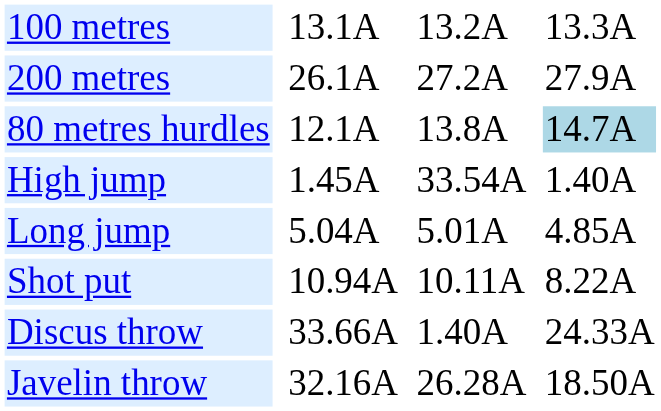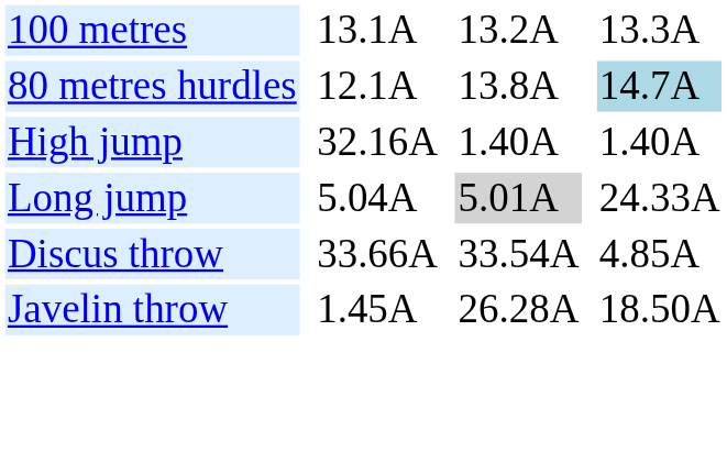 <table>
 <tr>
 <td bgcolor = DDEEFF><a href='#'>100 metres</a></td>
 <td></td>
 <td>13.1A</td>
 <td></td>
 <td>13.2A</td>
 <td></td>
 <td>13.3A</td>
-</tr>
-<tr>
-<td bgcolor = DDEEFF><a href='#'>200 metres</a></td>
-<td></td>
-<td>26.1A</td>
-<td></td>
-<td>27.2A</td>
-<td></td>
-<td>27.9A</td>
 </tr>
 <tr>
 <td bgcolor = DDEEFF><a href='#'>80 metres hurdles</a></td>
 <td></td>
 <td>12.1A</td>
 <td></td>
 <td>13.8A</td>
 <td></td>
 <td style="background: lightblue;">14.7A</td>
 </tr>
 <tr>
 <td bgcolor = DDEEFF><a href='#'>High jump</a></td>
 <td></td>
-<td>1.45A</td>
+<td>32.16A</td>
 <td></td>
-<td>33.54A</td>
+<td>1.40A</td>
 <td></td>
 <td>1.40A</td>
 </tr>
 <tr>
 <td bgcolor = DDEEFF><a href='#'>Long jump</a></td>
 <td></td>
 <td>5.04A</td>
 <td></td>
-<td>5.01A</td>
+<td style="background: lightgrey;">5.01A</td>
 <td></td>
-<td>4.85A</td>
-</tr>
-<tr>
-<td bgcolor = DDEEFF><a href='#'>Shot put</a></td>
-<td></td>
-<td>10.94A</td>
-<td></td>
-<td>10.11A</td>
-<td></td>
-<td>8.22A</td>
+<td>24.33A</td>
 </tr>
 <tr>
 <td bgcolor = DDEEFF><a href='#'>Discus throw</a></td>
 <td></td>
 <td>33.66A</td>
 <td></td>
-<td>1.40A</td>
+<td>33.54A</td>
 <td></td>
-<td>24.33A</td>
+<td>4.85A</td>
 </tr>
 <tr>
 <td bgcolor = DDEEFF><a href='#'>Javelin throw</a></td>
 <td></td>
-<td>32.16A</td>
+<td>1.45A</td>
 <td></td>
 <td>26.28A</td>
 <td></td>
 <td>18.50A</td>
 </tr>
 </table>
